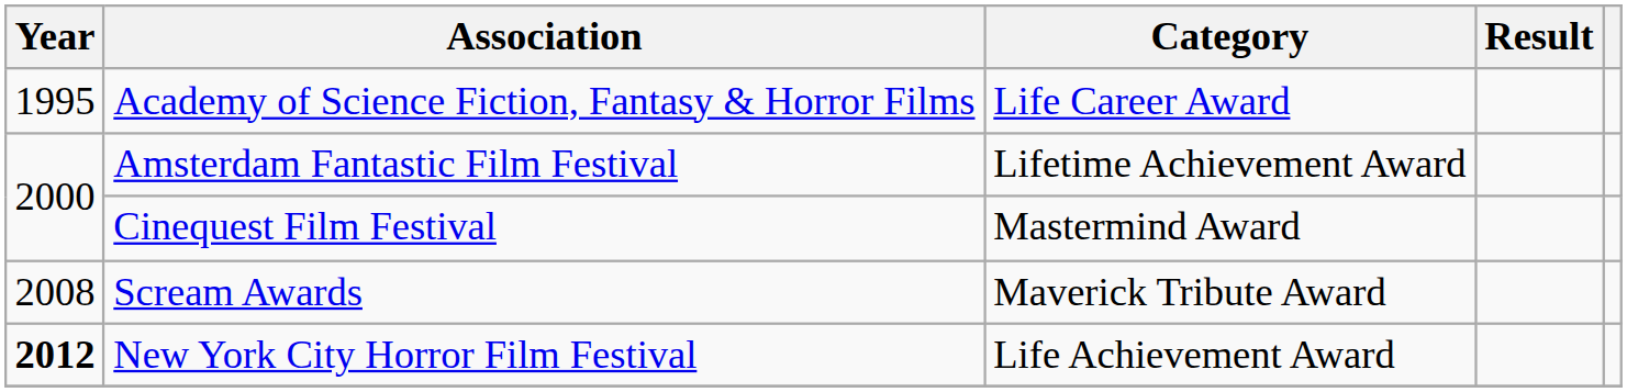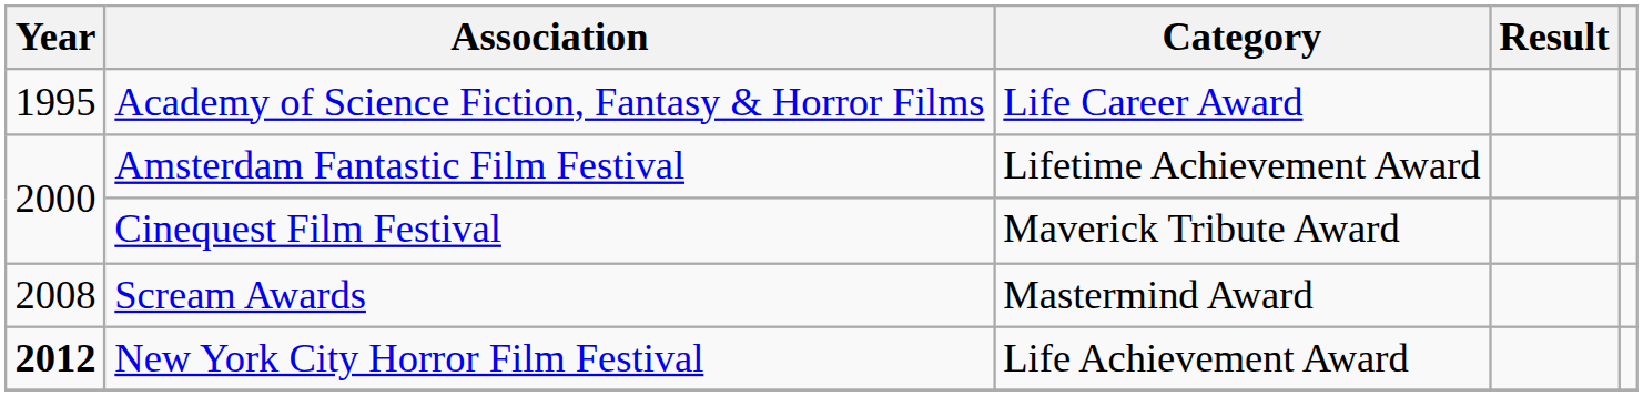 <table class="wikitable sortable">
 <tr>
 <th>Year</th>
 <th>Association</th>
 <th>Category</th>
 <th>Result</th>
 <th scope="col" class="unsortable"></th>
 </tr>
 <tr>
 <td>1995</td>
 <td><a href='#'>Academy of Science Fiction, Fantasy & Horror Films</a></td>
 <td><a href='#'>Life Career Award</a></td>
 <td></td>
 <td style="text-align: center;"></td>
 </tr>
 <tr>
 <td rowspan=2>2000</td>
 <td><a href='#'>Amsterdam Fantastic Film Festival</a></td>
 <td>Lifetime Achievement Award</td>
 <td></td>
 <td style="text-align: center;"></td>
 </tr>
 <tr>
 <td><a href='#'>Cinequest Film Festival</a></td>
-<td>Mastermind Award</td>
+<td>Maverick Tribute Award</td>
 <td></td>
 <td style="text-align: center;"></td>
 </tr>
 <tr>
 <td>2008</td>
 <td><a href='#'>Scream Awards</a></td>
-<td>Maverick Tribute Award</td>
+<td>Mastermind Award</td>
 <td></td>
 <td style="text-align: center;"></td>
 </tr>
 <tr>
 <td><strong>2012</strong></td>
 <td><a href='#'>New York City Horror Film Festival</a></td>
 <td>Life Achievement Award</td>
 <td></td>
 <td style="text-align: center;"></td>
 </tr>
 <tr>
 </tr>
 </table>
